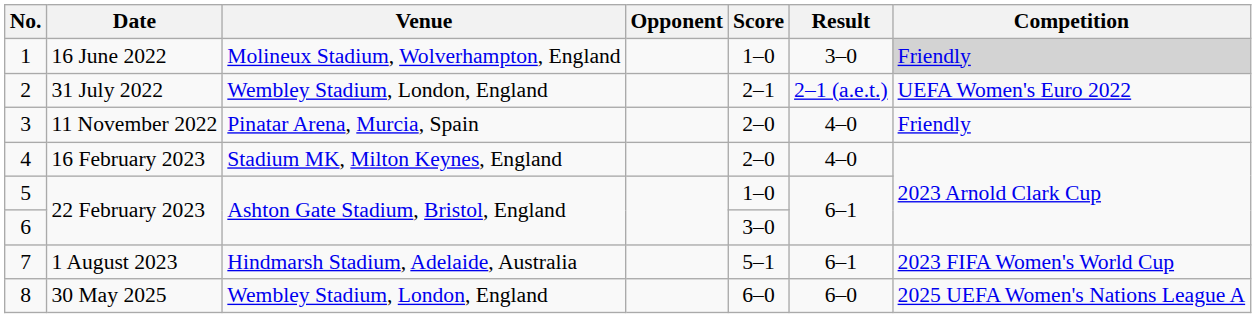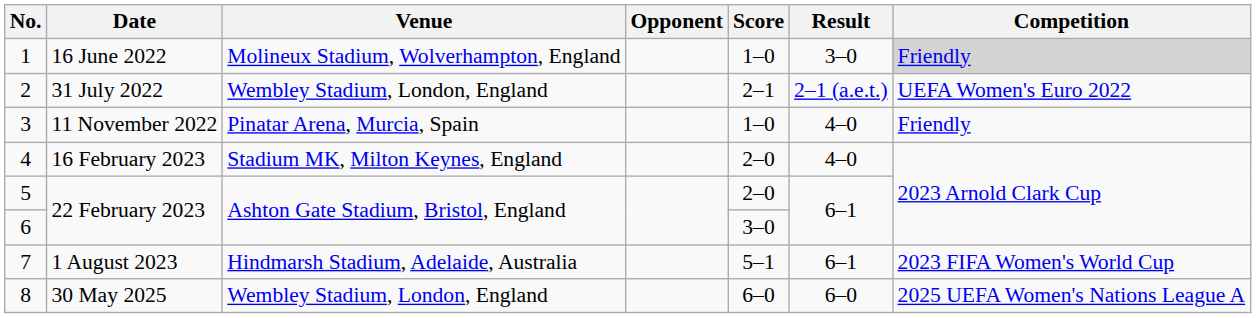 <table class="wikitable sortable">
 <tr>
 <th scope="col">No.</th>
 <th scope="col">Date</th>
 <th scope="col">Venue</th>
 <th scope="col">Opponent</th>
 <th scope="col">Score</th>
 <th scope="col">Result</th>
 <th scope="col">Competition</th>
 </tr>
 <tr>
 <td align="center">1</td>
 <td>16 June 2022</td>
 <td><a href='#'>Molineux Stadium</a>, <a href='#'>Wolverhampton</a>, England</td>
 <td></td>
 <td align="center">1–0</td>
 <td align="center">3–0</td>
 <td style="background: lightgrey;"><a href='#'>Friendly</a></td>
 </tr>
 <tr>
 <td align="center">2</td>
 <td>31 July 2022</td>
 <td><a href='#'>Wembley Stadium</a>, London, England</td>
 <td></td>
 <td align="center">2–1</td>
 <td align="center"><a href='#'>2–1 (a.e.t.)</a></td>
 <td><a href='#'>UEFA Women's Euro 2022</a></td>
 </tr>
 <tr>
 <td align="center">3</td>
 <td>11 November 2022</td>
 <td><a href='#'>Pinatar Arena</a>, <a href='#'>Murcia</a>, Spain</td>
 <td></td>
-<td align="center">2–0</td>
+<td align="center">1–0</td>
 <td align="center">4–0</td>
 <td><a href='#'>Friendly</a></td>
 </tr>
 <tr>
 <td align="center">4</td>
 <td>16 February 2023</td>
 <td><a href='#'>Stadium MK</a>, <a href='#'>Milton Keynes</a>, England</td>
 <td></td>
 <td align="center">2–0</td>
 <td align="center">4–0</td>
 <td rowspan="3"><a href='#'>2023 Arnold Clark Cup</a></td>
 </tr>
 <tr>
 <td align="center">5</td>
 <td rowspan="2">22 February 2023</td>
 <td rowspan="2"><a href='#'>Ashton Gate Stadium</a>, <a href='#'>Bristol</a>, England</td>
 <td rowspan="2"></td>
-<td align="center">1–0</td>
+<td align="center">2–0</td>
 <td rowspan="2" align="center">6–1</td>
 </tr>
 <tr>
 <td align="center">6</td>
 <td align="center">3–0</td>
 </tr>
 <tr>
 <td align="center">7</td>
 <td>1 August 2023</td>
 <td><a href='#'>Hindmarsh Stadium</a>, <a href='#'>Adelaide</a>, Australia</td>
 <td></td>
 <td align="center">5–1</td>
 <td align="center">6–1</td>
 <td><a href='#'>2023 FIFA Women's World Cup</a></td>
 </tr>
 <tr>
 <td align="center">8</td>
 <td>30 May 2025</td>
 <td><a href='#'>Wembley Stadium</a>, <a href='#'>London</a>, England</td>
 <td></td>
 <td align="center">6–0</td>
 <td align="center">6–0</td>
 <td><a href='#'>2025 UEFA Women's Nations League A</a></td>
 </tr>
 </table>
